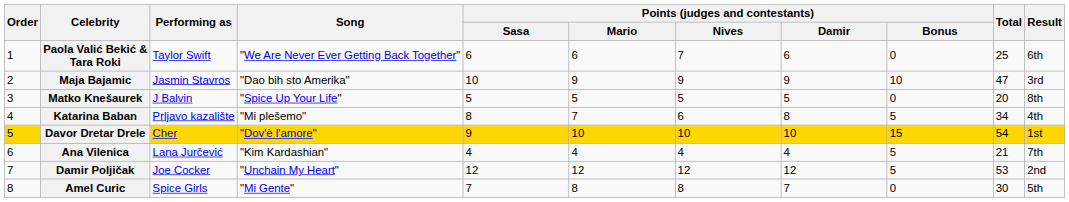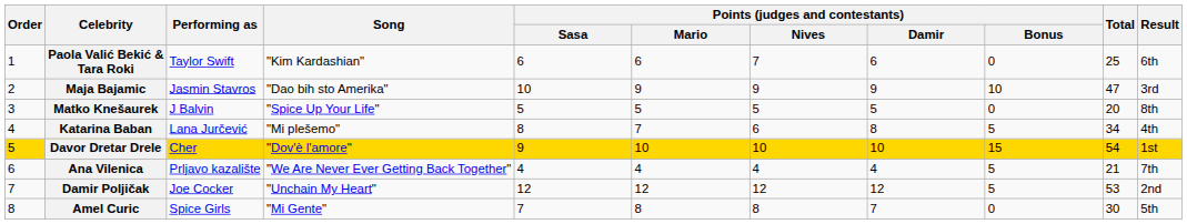 <table class=wikitable>
 <tr>
 <th rowspan="2">Order</th>
 <th rowspan="2">Celebrity</th>
 <th rowspan="2">Performing as</th>
 <th rowspan="2">Song</th>
 <th colspan="5" style="width:50%;">Points (judges and contestants)</th>
 <th rowspan="2">Total</th>
 <th rowspan="2">Result</th>
 </tr>
 <tr>
 <th style="width:10%;">Sasa</th>
 <th style="width:10%;">Mario</th>
 <th style="width:10%;">Nives</th>
 <th style="width:10%;">Damir</th>
 <th style="width:10%;">Bonus</th>
 </tr>
 <tr>
 <td>1</td>
 <th scope="row">Paola Valić Bekić &<br>Tara Roki</th>
 <td><a href='#'>Taylor Swift</a></td>
-<td>"<a href='#'>We Are Never Ever Getting Back Together</a>"</td>
+<td>"Kim Kardashian"</td>
 <td>6</td>
 <td>6</td>
 <td>7</td>
 <td>6</td>
 <td>0</td>
 <td>25</td>
 <td>6th</td>
 </tr>
 <tr>
 <td>2</td>
 <th scope="row">Maja Bajamic</th>
 <td><a href='#'>Jasmin Stavros</a></td>
 <td>"Dao bih sto Amerika"</td>
 <td>10</td>
 <td>9</td>
 <td>9</td>
 <td>9</td>
 <td>10</td>
 <td>47</td>
 <td>3rd</td>
 </tr>
 <tr>
 <td>3</td>
 <th scope="row">Matko Knešaurek</th>
 <td><a href='#'>J Balvin</a></td>
 <td>"<a href='#'>Spice Up Your Life</a>"</td>
 <td>5</td>
 <td>5</td>
 <td>5</td>
 <td>5</td>
 <td>0</td>
 <td>20</td>
 <td>8th</td>
 </tr>
 <tr>
 <td>4</td>
 <th scope="row">Katarina Baban</th>
-<td><a href='#'>Prljavo kazalište</a></td>
+<td><a href='#'>Lana Jurčević</a></td>
 <td>"Mi plešemo"</td>
 <td>8</td>
 <td>7</td>
 <td>6</td>
 <td>8</td>
 <td>5</td>
 <td>34</td>
 <td>4th</td>
 </tr>
 <tr style="background:gold;">
 <td>5</td>
 <th scope="row">Davor Dretar Drele</th>
 <td><a href='#'>Cher</a></td>
 <td>"<a href='#'>Dov'è l'amore</a>"</td>
 <td>9</td>
 <td>10</td>
 <td>10</td>
 <td>10</td>
 <td>15</td>
 <td>54</td>
 <td>1st</td>
 </tr>
 <tr>
 <td>6</td>
 <th scope="row">Ana Vilenica</th>
-<td><a href='#'>Lana Jurčević</a></td>
-<td>"Kim Kardashian"</td>
+<td><a href='#'>Prljavo kazalište</a></td>
+<td>"<a href='#'>We Are Never Ever Getting Back Together</a>"</td>
 <td>4</td>
 <td>4</td>
 <td>4</td>
 <td>4</td>
 <td>5</td>
 <td>21</td>
 <td>7th</td>
 </tr>
 <tr>
 <td>7</td>
 <th scope="row">Damir Poljičak</th>
 <td><a href='#'>Joe Cocker</a></td>
 <td>"<a href='#'>Unchain My Heart</a>"</td>
 <td>12</td>
 <td>12</td>
 <td>12</td>
 <td>12</td>
 <td>5</td>
 <td>53</td>
 <td>2nd</td>
 </tr>
 <tr>
 <td>8</td>
 <th scope="row">Amel Curic</th>
 <td><a href='#'>Spice Girls</a></td>
 <td>"<a href='#'>Mi Gente</a>"</td>
 <td>7</td>
 <td>8</td>
 <td>8</td>
 <td>7</td>
 <td>0</td>
 <td>30</td>
 <td>5th</td>
 </tr>
 </table>
